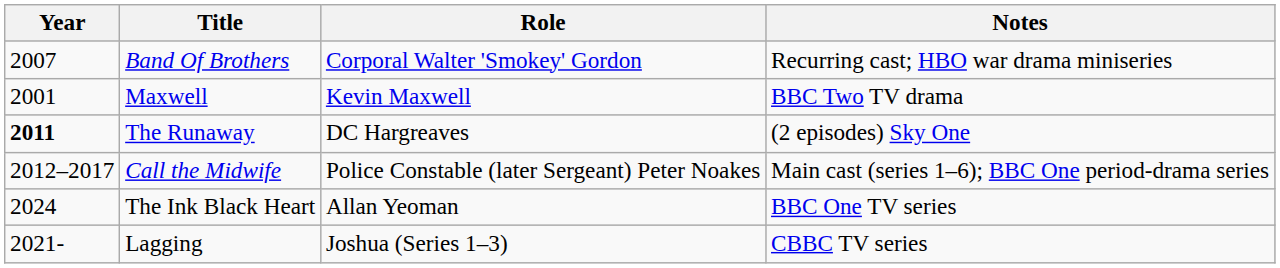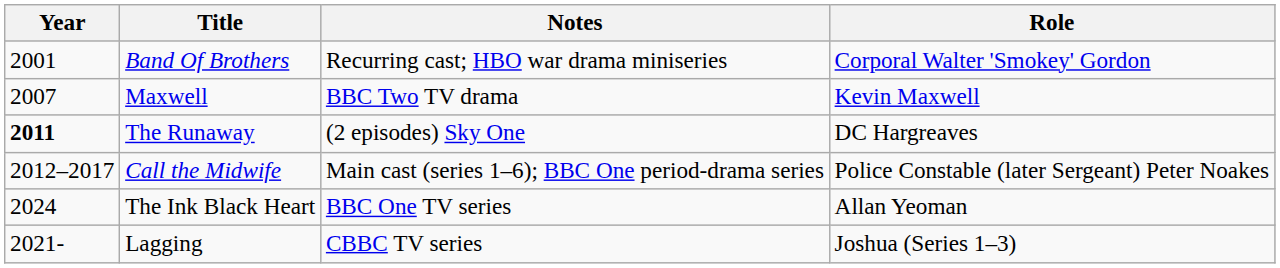 <table class="wikitable sortable">
 <tr>
 <th>Year</th>
 <th>Title</th>
+<th class="unsortable">Notes</th>
 <th>Role</th>
-<th class="unsortable">Notes</th>
+</tr>
+<tr>
+<td>2001</td>
+<td><em><a href='#'>Band Of Brothers</a></em></td>
+<td>Recurring cast; <a href='#'>HBO</a> war drama miniseries</td>
+<td><a href='#'>Corporal Walter 'Smokey' Gordon</a></td>
 </tr>
 <tr>
 <td>2007</td>
-<td><em><a href='#'>Band Of Brothers</a></em></td>
-<td><a href='#'>Corporal Walter 'Smokey' Gordon</a></td>
-<td>Recurring cast; <a href='#'>HBO</a> war drama miniseries</td>
-</tr>
-<tr>
-<td>2001</td>
 <td><a href='#'>Maxwell</a></td>
+<td><a href='#'>BBC Two</a> TV drama</td>
 <td><a href='#'>Kevin Maxwell</a></td>
-<td><a href='#'>BBC Two</a> TV drama</td>
 </tr>
 <tr>
 <td><strong>2011</strong></td>
 <td><a href='#'>The Runaway</a></td>
+<td>(2 episodes) <a href='#'>Sky One</a></td>
 <td>DC Hargreaves</td>
-<td>(2 episodes) <a href='#'>Sky One</a></td>
 </tr>
 <tr>
 <td>2012–2017</td>
 <td><em><a href='#'>Call the Midwife</a></em></td>
+<td>Main cast (series 1–6); <a href='#'>BBC One</a> period-drama series</td>
 <td>Police Constable (later Sergeant) Peter Noakes</td>
-<td>Main cast (series 1–6); <a href='#'>BBC One</a> period-drama series</td>
 </tr>
 <tr>
 <td>2024</td>
 <td>The Ink Black Heart</td>
+<td><a href='#'>BBC One</a> TV series</td>
 <td>Allan Yeoman</td>
-<td><a href='#'>BBC One</a> TV series</td>
 </tr>
 <tr>
 <td>2021-</td>
 <td>Lagging</td>
+<td><a href='#'>CBBC</a> TV series</td>
 <td>Joshua (Series 1–3)</td>
-<td><a href='#'>CBBC</a> TV series</td>
 </tr>
 </table>
